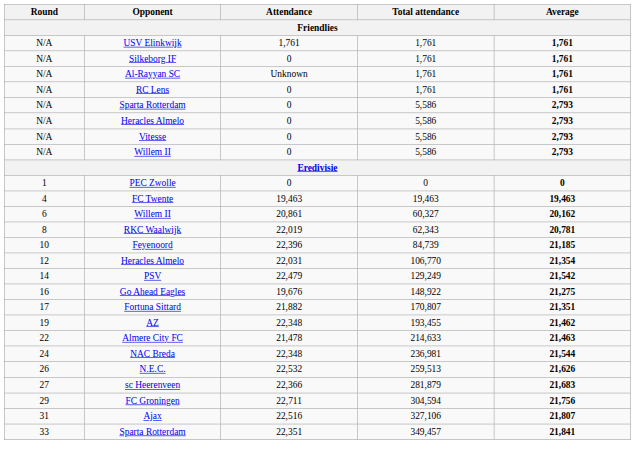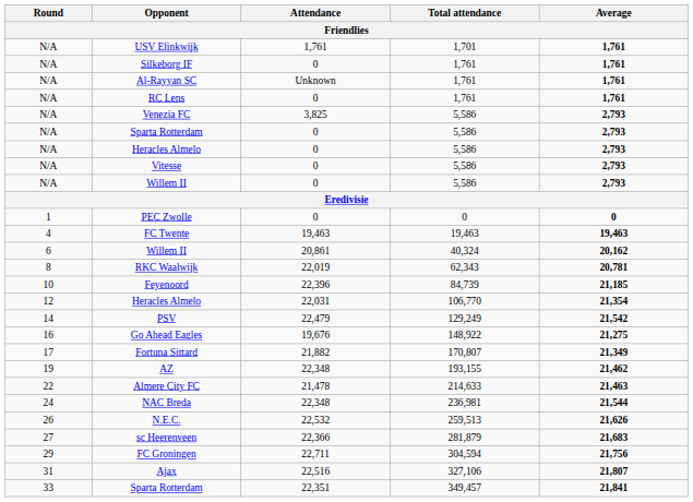 <table class="wikitable" style="text-align: center; font-size: 95%; width: 80%;">
 <tr>
 <th style="width: 10px;">Round</th>
 <th style="width: 80px;">Opponent</th>
 <th style="width: 80px;">Attendance</th>
 <th style="width: 80px;">Total attendance</th>
 <th style="width: 80px;">Average</th>
 </tr>
 <tr>
 <th colspan="5" align="center">Friendlies</th>
 </tr>
 <tr>
 <td align="center">N/A</td>
 <td align="center"><strong></strong> <a href='#'>USV Elinkwijk</a></td>
 <td align="center">1,761</td>
-<td align="center">1,761</td>
+<td align="center">1,701</td>
 <td align="center"><strong>1,761</strong></td>
 </tr>
 <tr>
 <td align="center">N/A</td>
 <td align="center"><strong></strong> <a href='#'>Silkeborg IF</a></td>
 <td align="center">0</td>
 <td align="center">1,761</td>
 <td align="center"><strong>1,761</strong></td>
 </tr>
 <tr>
 <td align="center">N/A</td>
 <td align="center"><strong></strong> <a href='#'>Al-Rayyan SC</a></td>
 <td align="center">Unknown</td>
 <td align="center">1,761</td>
 <td align="center"><strong>1,761</strong></td>
 </tr>
 <tr>
 <td align="center">N/A</td>
 <td align="center"><strong></strong> <a href='#'>RC Lens</a></td>
 <td align="center">0</td>
 <td align="center">1,761</td>
 <td align="center"><strong>1,761</strong></td>
+</tr>
+<tr>
+<td align="center">N/A</td>
+<td align="center"><strong></strong> <a href='#'>Venezia FC</a></td>
+<td align="center">3,825</td>
+<td align="center">5,586</td>
+<td align="center"><strong>2,793</strong></td>
 </tr>
 <tr>
 <td align="center">N/A</td>
 <td align="center"><strong></strong> <a href='#'>Sparta Rotterdam</a></td>
 <td align="center">0</td>
 <td align="center">5,586</td>
 <td align="center"><strong>2,793</strong></td>
 </tr>
 <tr>
 <td align="center">N/A</td>
 <td align="center"><strong></strong> <a href='#'>Heracles Almelo</a></td>
 <td align="center">0</td>
 <td align="center">5,586</td>
 <td align="center"><strong>2,793</strong></td>
 </tr>
 <tr>
 <td align="center">N/A</td>
 <td align="center"><strong></strong> <a href='#'>Vitesse</a></td>
 <td align="center">0</td>
 <td align="center">5,586</td>
 <td align="center"><strong>2,793</strong></td>
 </tr>
 <tr>
 <td align="center">N/A</td>
 <td align="center"><strong></strong> <a href='#'>Willem II</a></td>
 <td align="center">0</td>
 <td align="center">5,586</td>
 <td align="center"><strong>2,793</strong></td>
 </tr>
 <tr>
 <th colspan="5" align="center"><a href='#'>Eredivisie</a></th>
 </tr>
 <tr>
 <td align="center">1</td>
 <td align="center"><a href='#'>PEC Zwolle</a></td>
 <td align="center">0</td>
 <td align="center">0</td>
 <td align="center"><strong>0</strong></td>
 </tr>
 <tr>
 <td align="center">4</td>
 <td align="center"><a href='#'>FC Twente</a></td>
 <td align="center">19,463</td>
 <td align="center">19,463</td>
 <td align="center"><strong>19,463</strong></td>
 </tr>
 <tr>
 <td align="center">6</td>
 <td align="center"><a href='#'>Willem II</a></td>
 <td align="center">20,861</td>
-<td align="center">60,327</td>
+<td align="center">40,324</td>
 <td align="center"><strong>20,162</strong></td>
 </tr>
 <tr>
 <td align="center">8</td>
 <td align="center"><a href='#'>RKC Waalwijk</a></td>
 <td align="center">22,019</td>
 <td align="center">62,343</td>
 <td align="center"><strong>20,781</strong></td>
 </tr>
 <tr>
 <td align="center">10</td>
 <td align="center"><a href='#'>Feyenoord</a></td>
 <td align="center">22,396</td>
 <td align="center">84,739</td>
 <td align="center"><strong>21,185</strong></td>
 </tr>
 <tr>
 <td align="center">12</td>
 <td align="center"><a href='#'>Heracles Almelo</a></td>
 <td align="center">22,031</td>
 <td align="center">106,770</td>
 <td align="center"><strong>21,354</strong></td>
 </tr>
 <tr>
 <td align="center">14</td>
 <td align="center"><a href='#'>PSV</a></td>
 <td align="center">22,479</td>
 <td align="center">129,249</td>
 <td align="center"><strong>21,542</strong></td>
 </tr>
 <tr>
 <td align="center">16</td>
 <td align="center"><a href='#'>Go Ahead Eagles</a></td>
 <td align="center">19,676</td>
 <td align="center">148,922</td>
 <td align="center"><strong>21,275</strong></td>
 </tr>
 <tr>
 <td align="center">17</td>
 <td align="center"><a href='#'>Fortuna Sittard</a></td>
 <td align="center">21,882</td>
 <td align="center">170,807</td>
-<td align="center"><strong>21,351</strong></td>
+<td align="center"><strong>21,349</strong></td>
 </tr>
 <tr>
 <td align="center">19</td>
 <td align="center"><a href='#'>AZ</a></td>
 <td align="center">22,348</td>
-<td align="center">193,455</td>
+<td align="center">193,155</td>
 <td align="center"><strong>21,462</strong></td>
 </tr>
 <tr>
 <td align="center">22</td>
 <td align="center"><a href='#'>Almere City FC</a></td>
 <td align="center">21,478</td>
 <td align="center">214,633</td>
 <td align="center"><strong>21,463</strong></td>
 </tr>
 <tr>
 <td align="center">24</td>
 <td align="center"><a href='#'>NAC Breda</a></td>
 <td align="center">22,348</td>
 <td align="center">236,981</td>
 <td align="center"><strong>21,544</strong></td>
 </tr>
 <tr>
 <td align="center">26</td>
 <td align="center"><a href='#'>N.E.C.</a></td>
 <td align="center">22,532</td>
 <td align="center">259,513</td>
 <td align="center"><strong>21,626</strong></td>
 </tr>
 <tr>
 <td align="center">27</td>
 <td align="center"><a href='#'>sc Heerenveen</a></td>
 <td align="center">22,366</td>
 <td align="center">281,879</td>
 <td align="center"><strong>21,683</strong></td>
 </tr>
 <tr>
 <td align="center">29</td>
 <td align="center"><a href='#'>FC Groningen</a></td>
 <td align="center">22,711</td>
 <td align="center">304,594</td>
 <td align="center"><strong>21,756</strong></td>
 </tr>
 <tr>
 <td align="center">31</td>
 <td align="center"><a href='#'>Ajax</a></td>
 <td align="center">22,516</td>
 <td align="center">327,106</td>
 <td align="center"><strong>21,807</strong></td>
 </tr>
 <tr>
 <td align="center">33</td>
 <td align="center"><a href='#'>Sparta Rotterdam</a></td>
 <td align="center">22,351</td>
 <td align="center">349,457</td>
 <td align="center"><strong>21,841</strong></td>
 </tr>
 </table>
